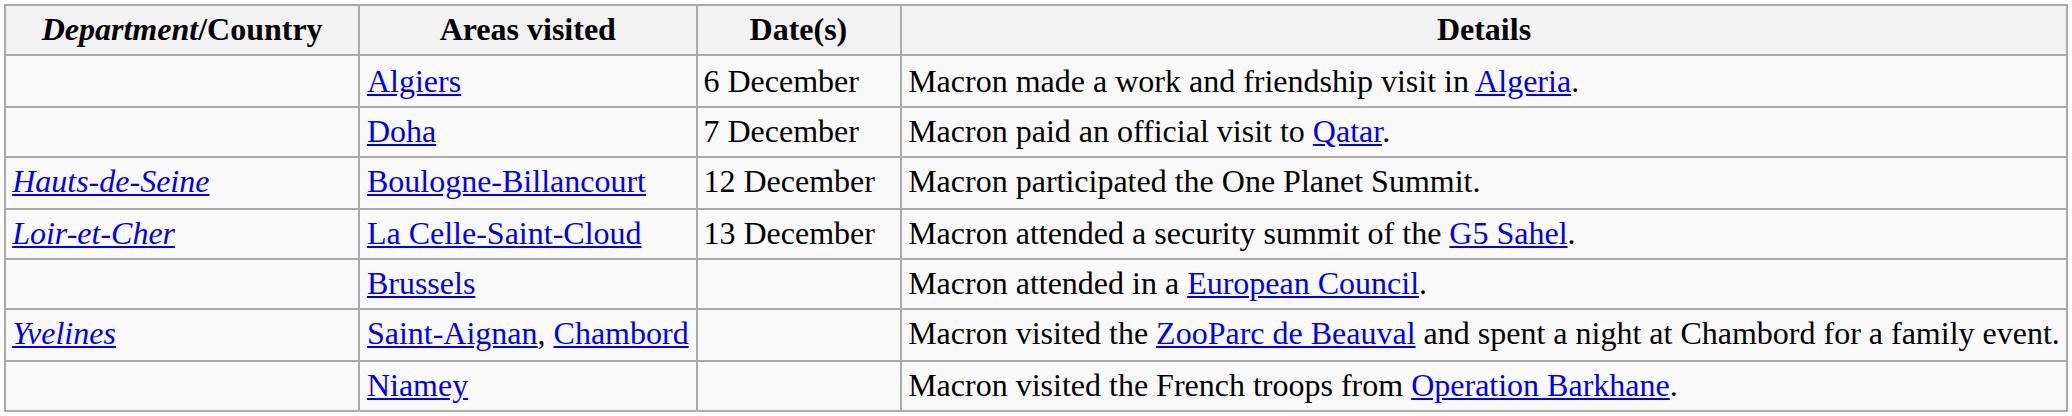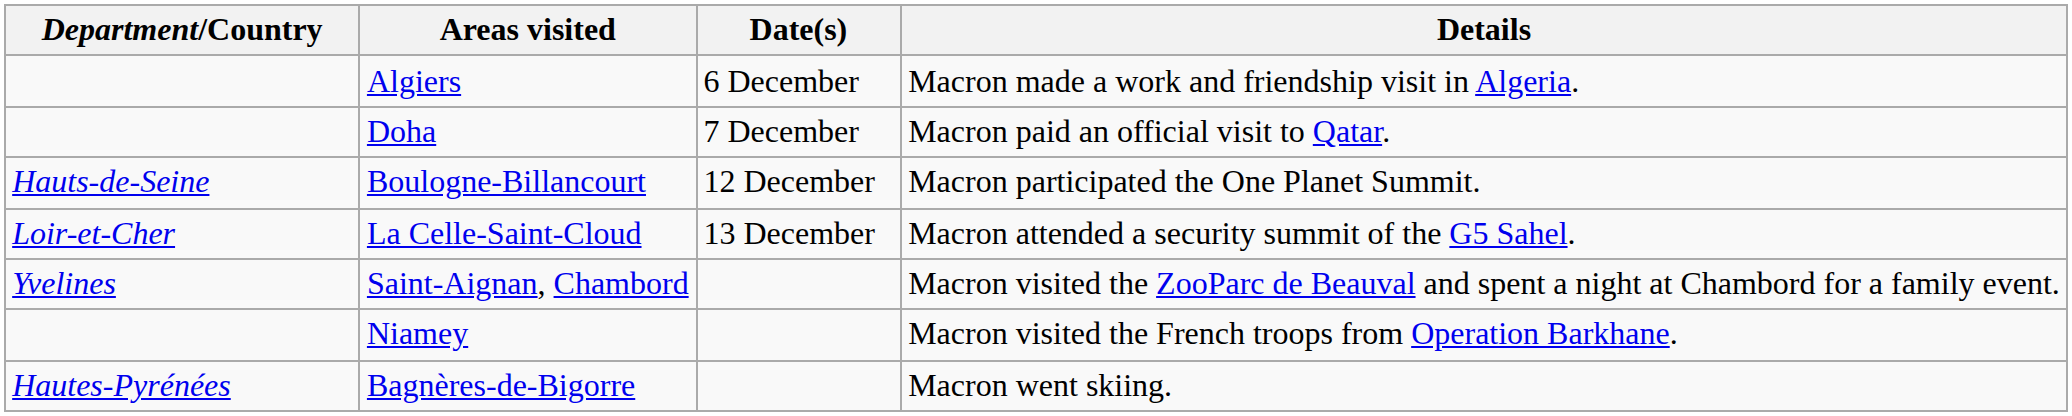 <table class="wikitable sortable outercollapse" style="margin: 1em auto 1em auto">
 <tr>
 <th width=170><em>Department</em>/Country</th>
 <th>Areas visited</th>
 <th width=95>Date(s)</th>
 <th>Details</th>
 </tr>
 <tr>
 <td></td>
 <td><a href='#'>Algiers</a></td>
 <td>6 December</td>
 <td>Macron made a work and friendship visit in <a href='#'>Algeria</a>.</td>
 </tr>
 <tr>
 <td></td>
 <td><a href='#'>Doha</a></td>
 <td>7 December</td>
 <td>Macron paid an official visit to <a href='#'>Qatar</a>.</td>
 </tr>
 <tr>
 <td> <em><a href='#'>Hauts-de-Seine</a></em></td>
 <td><a href='#'>Boulogne-Billancourt</a></td>
 <td>12 December</td>
 <td>Macron participated the One Planet Summit.</td>
 </tr>
 <tr>
 <td> <em><a href='#'>Loir-et-Cher</a></em></td>
 <td><a href='#'>La Celle-Saint-Cloud</a></td>
 <td>13 December</td>
 <td>Macron attended a security summit of the <a href='#'>G5 Sahel</a>.</td>
 </tr>
 <tr>
-<td></td>
-<td><a href='#'>Brussels</a></td>
-<td></td>
-<td>Macron attended in a <a href='#'>European Council</a>.</td>
-</tr>
-<tr>
 <td> <em><a href='#'>Yvelines</a></em></td>
 <td><a href='#'>Saint-Aignan</a>, <a href='#'>Chambord</a></td>
 <td></td>
 <td>Macron visited the <a href='#'>ZooParc de Beauval</a> and spent a night at Chambord for a family event.</td>
 </tr>
 <tr>
 <td></td>
 <td><a href='#'>Niamey</a></td>
 <td></td>
 <td>Macron visited the French troops from <a href='#'>Operation Barkhane</a>.</td>
 </tr>
+<tr>
+<td> <em><a href='#'>Hautes-Pyrénées</a></em></td>
+<td><a href='#'>Bagnères-de-Bigorre</a></td>
+<td></td>
+<td>Macron went skiing.</td>
+</tr>
 </table>
